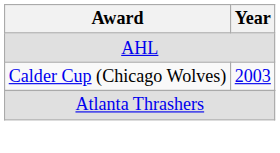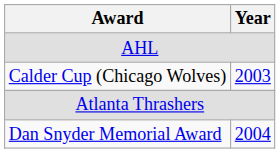 <table class="wikitable">
 <tr>
 <th>Award</th>
 <th>Year</th>
 </tr>
 <tr ALIGN="center" bgcolor="#e0e0e0">
 <td colspan="2"><a href='#'>AHL</a></td>
 </tr>
 <tr>
 <td><a href='#'>Calder Cup</a> (Chicago Wolves)</td>
 <td><a href='#'>2003</a></td>
 </tr>
 <tr>
 </tr>
 <tr ALIGN="center" bgcolor="#e0e0e0">
 <td colspan="2"><a href='#'>Atlanta Thrashers</a></td>
 </tr>
+<tr>
+<td><a href='#'>Dan Snyder Memorial Award</a></td>
+<td><a href='#'>2004</a></td>
+</tr>
 </table>
